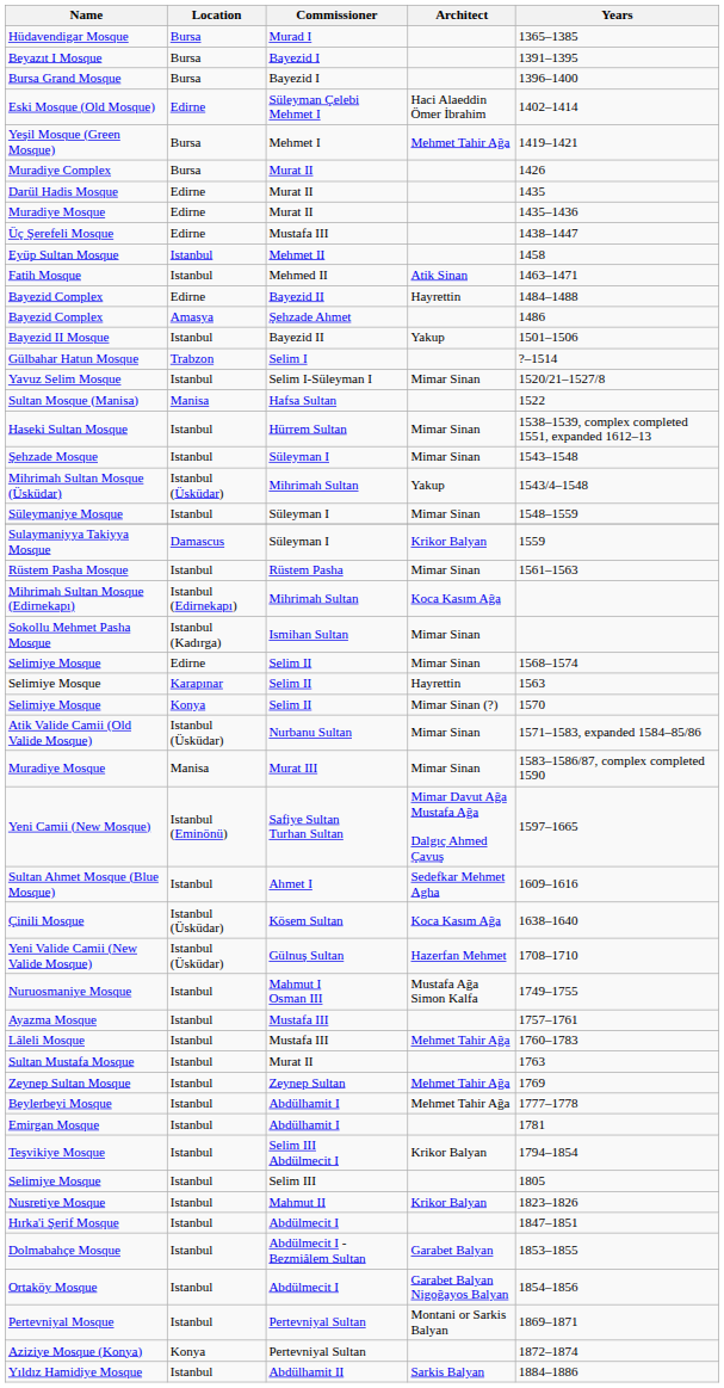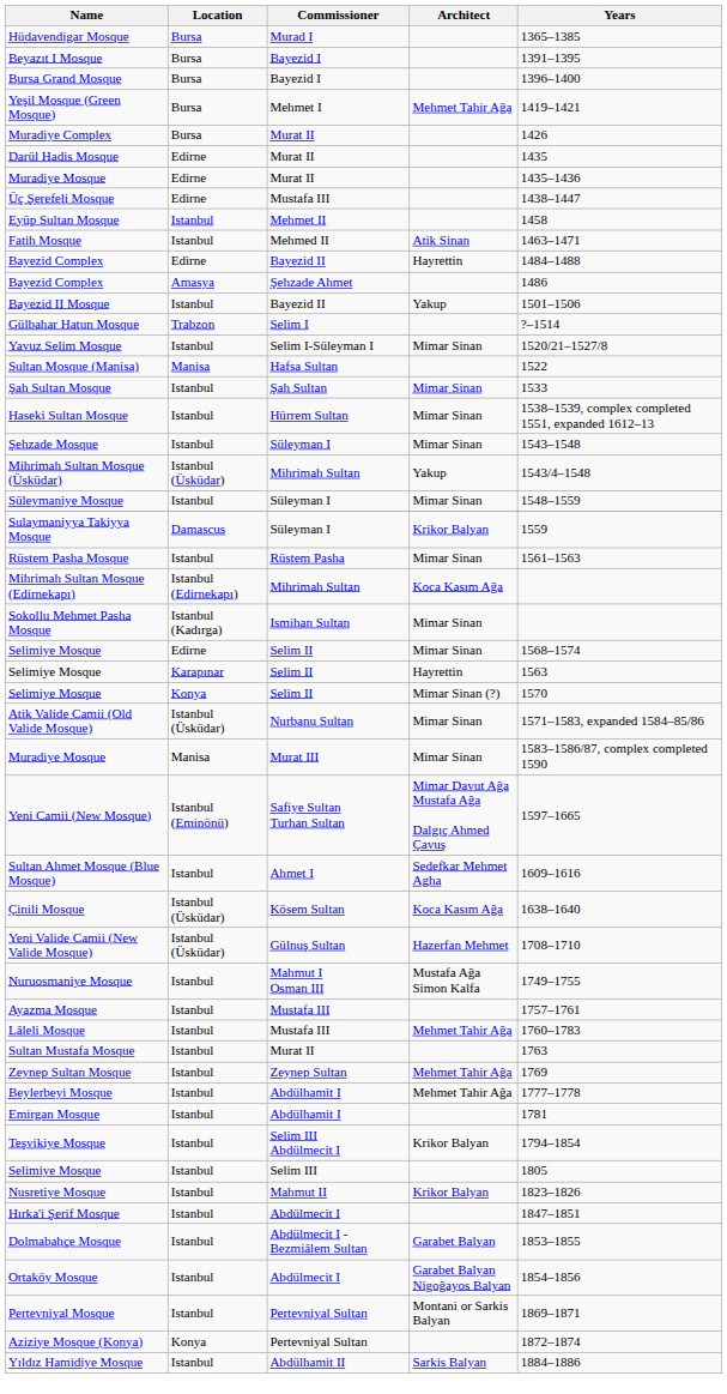 <table class="wikitable sortable">
 <tr>
 <th>Name</th>
 <th>Location</th>
 <th>Commissioner</th>
 <th>Architect</th>
 <th>Years</th>
 </tr>
 <tr>
 <td><a href='#'>Hüdavendigar Mosque</a></td>
 <td><a href='#'>Bursa</a></td>
 <td><a href='#'>Murad I</a></td>
 <td></td>
 <td>1365–1385</td>
 </tr>
 <tr>
 <td><a href='#'>Beyazıt I Mosque</a></td>
 <td>Bursa</td>
 <td><a href='#'>Bayezid I</a></td>
 <td></td>
 <td>1391–1395</td>
 </tr>
 <tr>
 <td><a href='#'>Bursa Grand Mosque</a></td>
 <td>Bursa</td>
 <td>Bayezid I</td>
 <td></td>
 <td>1396–1400</td>
-</tr>
-<tr>
-<td><a href='#'>Eski Mosque (Old Mosque)</a></td>
-<td><a href='#'>Edirne</a></td>
-<td><a href='#'>Süleyman Çelebi</a> <br> <a href='#'>Mehmet I</a></td>
-<td>Haci Alaeddin<br> Ömer İbrahim</td>
-<td>1402–1414</td>
 </tr>
 <tr>
 <td><a href='#'>Yeşil Mosque (Green Mosque)</a></td>
 <td>Bursa</td>
 <td>Mehmet I</td>
 <td><a href='#'>Mehmet Tahir Ağa</a></td>
 <td>1419–1421</td>
 </tr>
 <tr>
 <td><a href='#'>Muradiye Complex</a></td>
 <td>Bursa</td>
 <td><a href='#'>Murat II</a></td>
 <td></td>
 <td>1426</td>
 </tr>
 <tr>
 <td><a href='#'>Darül Hadis Mosque</a></td>
 <td>Edirne</td>
 <td>Murat II</td>
 <td></td>
 <td>1435</td>
 </tr>
 <tr>
 <td><a href='#'>Muradiye Mosque</a></td>
 <td>Edirne</td>
 <td>Murat II</td>
 <td></td>
 <td>1435–1436</td>
 </tr>
 <tr>
 <td><a href='#'>Üç Şerefeli Mosque</a></td>
 <td>Edirne</td>
 <td>Mustafa III</td>
 <td></td>
 <td>1438–1447</td>
 </tr>
 <tr>
 <td><a href='#'>Eyüp Sultan Mosque</a></td>
 <td><a href='#'>Istanbul</a></td>
 <td><a href='#'>Mehmet II</a></td>
 <td></td>
 <td>1458</td>
 </tr>
 <tr>
 <td><a href='#'>Fatih Mosque</a></td>
 <td>Istanbul</td>
 <td>Mehmed II</td>
 <td><a href='#'>Atik Sinan</a></td>
 <td>1463–1471</td>
 </tr>
 <tr>
 <td><a href='#'>Bayezid Complex</a></td>
 <td>Edirne</td>
 <td><a href='#'>Bayezid II</a></td>
 <td>Hayrettin</td>
 <td>1484–1488</td>
 </tr>
 <tr>
 <td><a href='#'>Bayezid Complex</a></td>
 <td><a href='#'>Amasya</a></td>
 <td><a href='#'>Şehzade Ahmet</a></td>
 <td></td>
 <td>1486</td>
 </tr>
 <tr>
 <td><a href='#'>Bayezid II Mosque</a></td>
 <td>Istanbul</td>
 <td>Bayezid II</td>
 <td>Yakup</td>
 <td>1501–1506</td>
 </tr>
 <tr>
 <td><a href='#'>Gülbahar Hatun Mosque</a></td>
 <td><a href='#'>Trabzon</a></td>
 <td><a href='#'>Selim I</a></td>
 <td></td>
 <td>?–1514</td>
 </tr>
 <tr>
 <td><a href='#'>Yavuz Selim Mosque</a></td>
 <td>Istanbul</td>
 <td>Selim I-Süleyman I</td>
 <td>Mimar Sinan</td>
 <td>1520/21–1527/8</td>
 </tr>
 <tr>
 <td><a href='#'>Sultan Mosque (Manisa)</a></td>
 <td><a href='#'>Manisa</a></td>
 <td><a href='#'>Hafsa Sultan</a></td>
 <td></td>
 <td>1522</td>
+</tr>
+<tr>
+<td><a href='#'>Şah Sultan Mosque</a></td>
+<td>Istanbul</td>
+<td><a href='#'>Şah Sultan</a></td>
+<td><a href='#'>Mimar Sinan</a></td>
+<td>1533</td>
 </tr>
 <tr>
 <td><a href='#'>Haseki Sultan Mosque</a></td>
 <td>Istanbul</td>
 <td><a href='#'>Hürrem Sultan</a></td>
 <td>Mimar Sinan</td>
 <td>1538–1539, complex completed 1551, expanded 1612–13</td>
 </tr>
 <tr>
 <td><a href='#'>Şehzade Mosque</a></td>
 <td>Istanbul</td>
 <td><a href='#'>Süleyman I</a></td>
 <td>Mimar Sinan</td>
 <td>1543–1548</td>
 </tr>
 <tr>
 <td><a href='#'>Mihrimah Sultan Mosque (Üsküdar)</a></td>
 <td>Istanbul (<a href='#'>Üsküdar</a>)</td>
 <td><a href='#'>Mihrimah Sultan</a></td>
 <td>Yakup</td>
 <td>1543/4–1548</td>
 </tr>
 <tr>
 <td><a href='#'>Süleymaniye Mosque</a></td>
 <td>Istanbul</td>
 <td>Süleyman I</td>
 <td>Mimar Sinan</td>
 <td>1548–1559</td>
 </tr>
 <tr Sulaymaniyya Takiyya Mosque>
 </tr>
 <tr>
 <td><a href='#'>Sulaymaniyya Takiyya Mosque</a></td>
 <td><a href='#'>Damascus</a></td>
 <td>Süleyman I</td>
 <td><a href='#'>Krikor Balyan</a></td>
 <td>1559</td>
 </tr>
 <tr>
 <td><a href='#'>Rüstem Pasha Mosque</a></td>
 <td>Istanbul</td>
 <td><a href='#'>Rüstem Pasha</a></td>
 <td>Mimar Sinan</td>
 <td>1561–1563</td>
 </tr>
 <tr>
 <td><a href='#'>Mihrimah Sultan Mosque (Edirnekapı)</a></td>
 <td>Istanbul (<a href='#'>Edirnekapı</a>)</td>
 <td><a href='#'>Mihrimah Sultan</a></td>
 <td><a href='#'>Koca Kasım Ağa</a></td>
 <td></td>
 </tr>
 <tr>
 <td><a href='#'>Sokollu Mehmet Pasha Mosque</a></td>
 <td>Istanbul (Kadırga)</td>
 <td><a href='#'>Ismihan Sultan</a></td>
 <td>Mimar Sinan</td>
 <td></td>
 </tr>
 <tr>
 <td><a href='#'>Selimiye Mosque</a></td>
 <td>Edirne</td>
 <td><a href='#'>Selim II</a></td>
 <td>Mimar Sinan</td>
 <td>1568–1574</td>
 </tr>
 <tr>
 <td>Selimiye Mosque</td>
 <td><a href='#'>Karapınar</a></td>
 <td><a href='#'>Selim II</a></td>
 <td>Hayrettin</td>
 <td>1563 </td>
 </tr>
 <tr>
 <td><a href='#'>Selimiye Mosque</a></td>
 <td><a href='#'>Konya</a></td>
 <td><a href='#'>Selim II</a></td>
 <td>Mimar Sinan (?)</td>
 <td>1570 </td>
 </tr>
 <tr>
 <td><a href='#'>Atik Valide Camii (Old Valide Mosque)</a></td>
 <td>Istanbul (Üsküdar)</td>
 <td><a href='#'>Nurbanu Sultan</a></td>
 <td>Mimar Sinan</td>
 <td>1571–1583, expanded 1584–85/86</td>
 </tr>
 <tr>
 <td><a href='#'>Muradiye Mosque</a></td>
 <td>Manisa</td>
 <td><a href='#'>Murat III</a></td>
 <td>Mimar Sinan</td>
 <td>1583–1586/87, complex completed 1590</td>
 </tr>
 <tr>
 <td><a href='#'>Yeni Camii (New Mosque)</a></td>
 <td>Istanbul (<a href='#'>Eminönü</a>)</td>
 <td><a href='#'>Safiye Sultan</a><br><a href='#'>Turhan Sultan</a></td>
 <td><a href='#'>Mimar Davut Ağa</a><br> <a href='#'>Mustafa Ağa</a><br><br><a href='#'>Dalgıç Ahmed Çavuş</a></td>
 <td>1597–1665</td>
 </tr>
 <tr>
 <td><a href='#'>Sultan Ahmet Mosque (Blue Mosque)</a></td>
 <td>Istanbul</td>
 <td><a href='#'>Ahmet I</a></td>
 <td><a href='#'>Sedefkar Mehmet Agha</a></td>
 <td>1609–1616</td>
 </tr>
 <tr>
 <td><a href='#'>Çinili Mosque</a></td>
 <td>Istanbul (Üsküdar)</td>
 <td><a href='#'>Kösem Sultan</a></td>
 <td><a href='#'>Koca Kasım Ağa</a></td>
 <td>1638–1640</td>
 </tr>
 <tr>
 <td><a href='#'>Yeni Valide Camii (New Valide Mosque)</a></td>
 <td>Istanbul (Üsküdar)</td>
 <td><a href='#'>Gülnuş Sultan</a></td>
 <td><a href='#'>Hazerfan Mehmet</a></td>
 <td>1708–1710</td>
 </tr>
 <tr>
 <td><a href='#'>Nuruosmaniye Mosque</a></td>
 <td>Istanbul</td>
 <td><a href='#'>Mahmut I</a><br> <a href='#'>Osman III</a></td>
 <td>Mustafa Ağa<br> Simon Kalfa</td>
 <td>1749–1755</td>
 </tr>
 <tr>
 <td><a href='#'>Ayazma Mosque</a></td>
 <td>Istanbul</td>
 <td><a href='#'>Mustafa III</a></td>
 <td></td>
 <td>1757–1761</td>
 </tr>
 <tr>
 <td><a href='#'>Lâleli Mosque</a></td>
 <td>Istanbul</td>
 <td>Mustafa III</td>
 <td><a href='#'>Mehmet Tahir Ağa</a></td>
 <td>1760–1783</td>
 </tr>
 <tr>
 <td><a href='#'>Sultan Mustafa Mosque</a></td>
 <td>Istanbul</td>
 <td>Murat II</td>
 <td></td>
 <td>1763</td>
 </tr>
 <tr>
 <td><a href='#'>Zeynep Sultan Mosque</a></td>
 <td>Istanbul</td>
 <td><a href='#'>Zeynep Sultan</a></td>
 <td><a href='#'>Mehmet Tahir Ağa</a></td>
 <td>1769</td>
 </tr>
 <tr>
 <td><a href='#'>Beylerbeyi Mosque</a></td>
 <td>Istanbul</td>
 <td><a href='#'>Abdülhamit I</a></td>
 <td>Mehmet Tahir Ağa</td>
 <td>1777–1778</td>
 </tr>
 <tr>
 <td><a href='#'>Emirgan Mosque</a></td>
 <td>Istanbul</td>
 <td><a href='#'>Abdülhamit I</a></td>
 <td></td>
 <td>1781</td>
 </tr>
 <tr>
 <td><a href='#'>Teşvikiye Mosque</a></td>
 <td>Istanbul</td>
 <td><a href='#'>Selim III</a> <br> <a href='#'>Abdülmecit I</a></td>
 <td>Krikor Balyan</td>
 <td>1794–1854</td>
 </tr>
 <tr>
 <td><a href='#'>Selimiye Mosque</a></td>
 <td>Istanbul</td>
 <td>Selim III</td>
 <td></td>
 <td>1805</td>
 </tr>
 <tr>
 <td><a href='#'>Nusretiye Mosque</a></td>
 <td>Istanbul</td>
 <td><a href='#'>Mahmut II</a></td>
 <td><a href='#'>Krikor Balyan</a></td>
 <td>1823–1826</td>
 </tr>
 <tr>
 <td><a href='#'>Hırka'i Şerif Mosque</a></td>
 <td>Istanbul</td>
 <td><a href='#'>Abdülmecit I</a></td>
 <td></td>
 <td>1847–1851</td>
 </tr>
 <tr>
 <td><a href='#'>Dolmabahçe Mosque</a></td>
 <td>Istanbul</td>
 <td><a href='#'>Abdülmecit I</a> - <a href='#'>Bezmiâlem Sultan</a></td>
 <td><a href='#'>Garabet Balyan</a></td>
 <td>1853–1855</td>
 </tr>
 <tr>
 <td><a href='#'>Ortaköy Mosque</a></td>
 <td>Istanbul</td>
 <td><a href='#'>Abdülmecit I</a></td>
 <td><a href='#'>Garabet Balyan</a><br> <a href='#'>Nigoğayos Balyan</a></td>
 <td>1854–1856</td>
 </tr>
 <tr>
 <td><a href='#'>Pertevniyal Mosque</a></td>
 <td>Istanbul</td>
 <td><a href='#'>Pertevniyal Sultan</a></td>
 <td>Montani or Sarkis Balyan</td>
 <td>1869–1871</td>
 </tr>
 <tr>
 <td><a href='#'>Aziziye Mosque (Konya)</a></td>
 <td>Konya</td>
 <td>Pertevniyal Sultan</td>
 <td></td>
 <td>1872–1874</td>
 </tr>
 <tr>
 <td><a href='#'>Yıldız Hamidiye Mosque</a></td>
 <td>Istanbul</td>
 <td><a href='#'>Abdülhamit II</a></td>
 <td><a href='#'>Sarkis Balyan</a></td>
 <td>1884–1886</td>
 </tr>
 </table>
